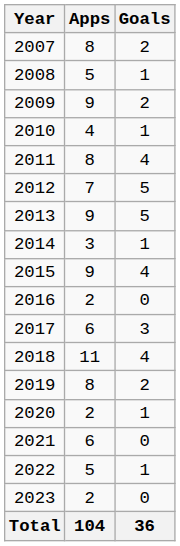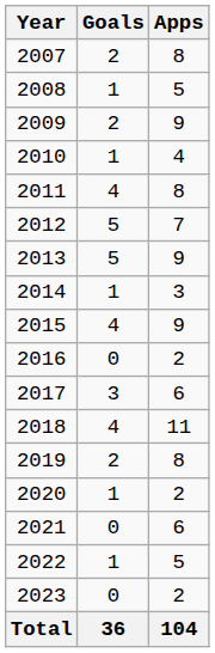 <table class="wikitable" style="text-align:center">
 <tr>
 <th>Year</th>
+<th>Goals</th>
 <th>Apps</th>
-<th>Goals</th>
 </tr>
 <tr>
 <td>2007</td>
+<td>2</td>
 <td>8</td>
+</tr>
+<tr>
+<td>2008</td>
+<td>1</td>
+<td>5</td>
+</tr>
+<tr>
+<td>2009</td>
+<td>2</td>
+<td>9</td>
+</tr>
+<tr>
+<td>2010</td>
+<td>1</td>
+<td>4</td>
+</tr>
+<tr>
+<td>2011</td>
+<td>4</td>
+<td>8</td>
+</tr>
+<tr>
+<td>2012</td>
+<td>5</td>
+<td>7</td>
+</tr>
+<tr>
+<td>2013</td>
+<td>5</td>
+<td>9</td>
+</tr>
+<tr>
+<td>2014</td>
+<td>1</td>
+<td>3</td>
+</tr>
+<tr>
+<td>2015</td>
+<td>4</td>
+<td>9</td>
+</tr>
+<tr>
+<td>2016</td>
+<td>0</td>
 <td>2</td>
 </tr>
 <tr>
-<td>2008</td>
-<td>5</td>
-<td>1</td>
+<td>2017</td>
+<td>3</td>
+<td>6</td>
 </tr>
 <tr>
-<td>2009</td>
-<td>9</td>
+<td>2018</td>
+<td>4</td>
+<td>11</td>
+</tr>
+<tr>
+<td>2019</td>
+<td>2</td>
+<td>8</td>
+</tr>
+<tr>
+<td>2020</td>
+<td>1</td>
 <td>2</td>
 </tr>
 <tr>
-<td>2010</td>
-<td>4</td>
-<td>1</td>
+<td>2021</td>
+<td>0</td>
+<td>6</td>
 </tr>
 <tr>
-<td>2011</td>
-<td>8</td>
-<td>4</td>
-</tr>
-<tr>
-<td>2012</td>
-<td>7</td>
+<td>2022</td>
+<td>1</td>
 <td>5</td>
 </tr>
 <tr>
-<td>2013</td>
-<td>9</td>
-<td>5</td>
-</tr>
-<tr>
-<td>2014</td>
-<td>3</td>
-<td>1</td>
-</tr>
-<tr>
-<td>2015</td>
-<td>9</td>
-<td>4</td>
-</tr>
-<tr>
-<td>2016</td>
-<td>2</td>
+<td>2023</td>
 <td>0</td>
-</tr>
-<tr>
-<td>2017</td>
-<td>6</td>
-<td>3</td>
-</tr>
-<tr>
-<td>2018</td>
-<td>11</td>
-<td>4</td>
-</tr>
-<tr>
-<td>2019</td>
-<td>8</td>
 <td>2</td>
 </tr>
 <tr>
-<td>2020</td>
-<td>2</td>
-<td>1</td>
-</tr>
-<tr>
-<td>2021</td>
-<td>6</td>
-<td>0</td>
-</tr>
-<tr>
-<td>2022</td>
-<td>5</td>
-<td>1</td>
-</tr>
-<tr>
-<td>2023</td>
-<td>2</td>
-<td>0</td>
-</tr>
-<tr>
 <th>Total</th>
+<th>36</th>
 <th>104</th>
-<th>36</th>
 </tr>
 </table>
